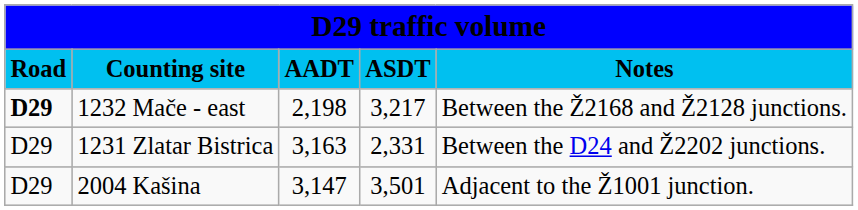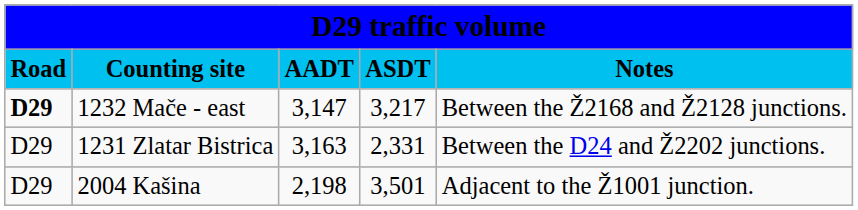 <table class="wikitable">
 <tr>
 <td colspan=5 bgcolor=blue align=center style=margin-top:15><span><big><strong>D29 traffic volume</strong></big></span></td>
 </tr>
 <tr>
 <td align=center bgcolor=00c0f0><strong>Road</strong></td>
 <td align=center bgcolor=00c0f0><strong>Counting site</strong></td>
 <td align=center bgcolor=00c0f0><strong>AADT</strong></td>
 <td align=center bgcolor=00c0f0><strong>ASDT</strong></td>
 <td align=center bgcolor=00c0f0><strong>Notes</strong></td>
 </tr>
 <tr>
 <td><strong> D29</strong></td>
 <td>1232 Mače - east</td>
-<td align=center>2,198</td>
+<td align=center>3,147</td>
 <td align=center>3,217</td>
 <td>Between the Ž2168 and Ž2128 junctions.</td>
 </tr>
 <tr>
 <td> D29</td>
 <td>1231 Zlatar Bistrica</td>
 <td align=center>3,163</td>
 <td align=center>2,331</td>
 <td>Between the <a href='#'>D24</a> and Ž2202 junctions.</td>
 </tr>
 <tr>
 <td> D29</td>
 <td>2004 Kašina</td>
-<td align=center>3,147</td>
+<td align=center>2,198</td>
 <td align=center>3,501</td>
 <td>Adjacent to the Ž1001 junction.</td>
 </tr>
 </table>
